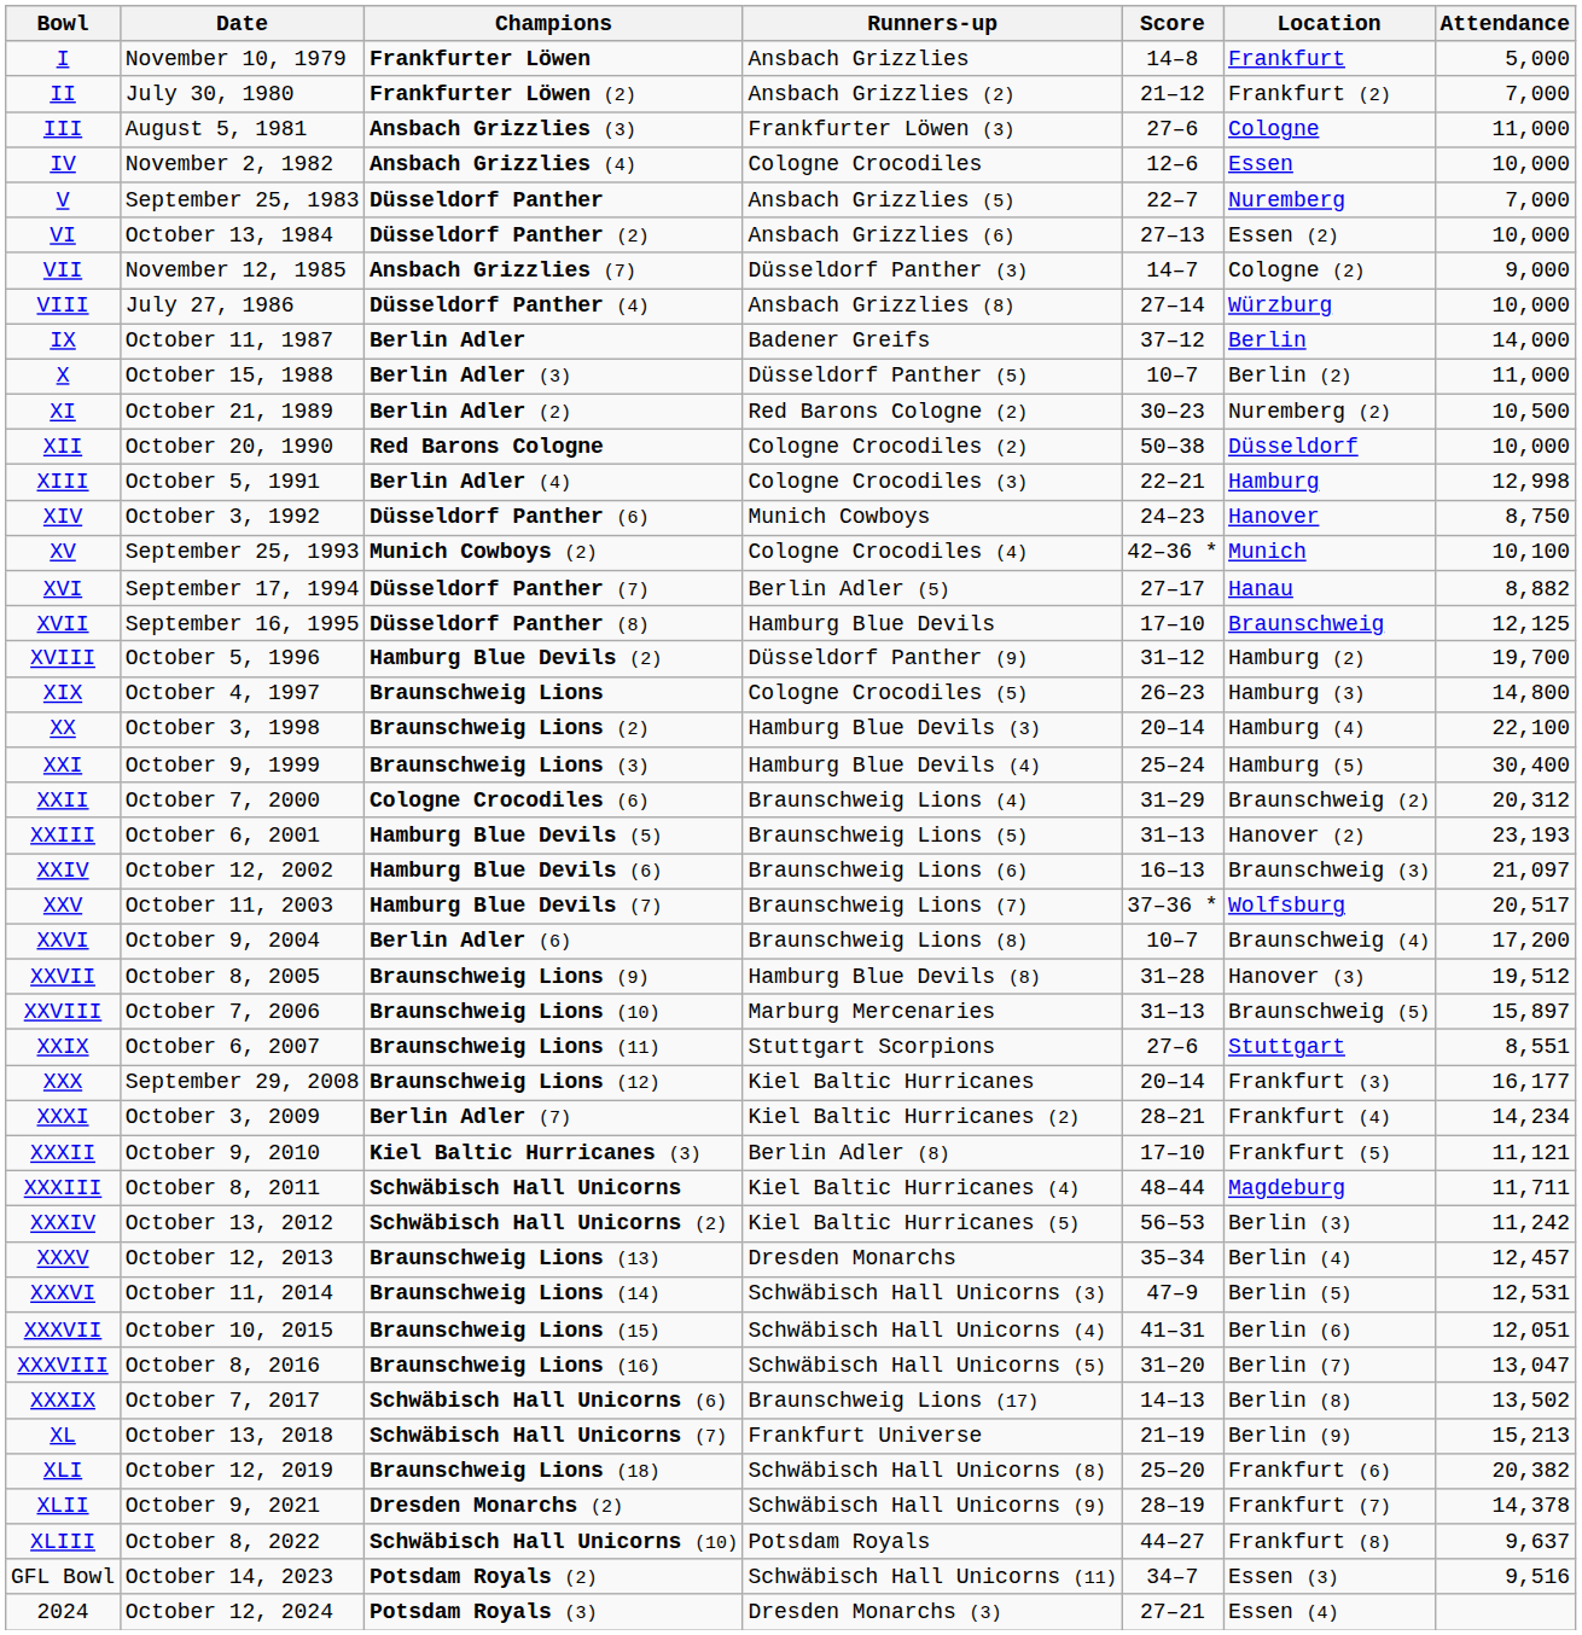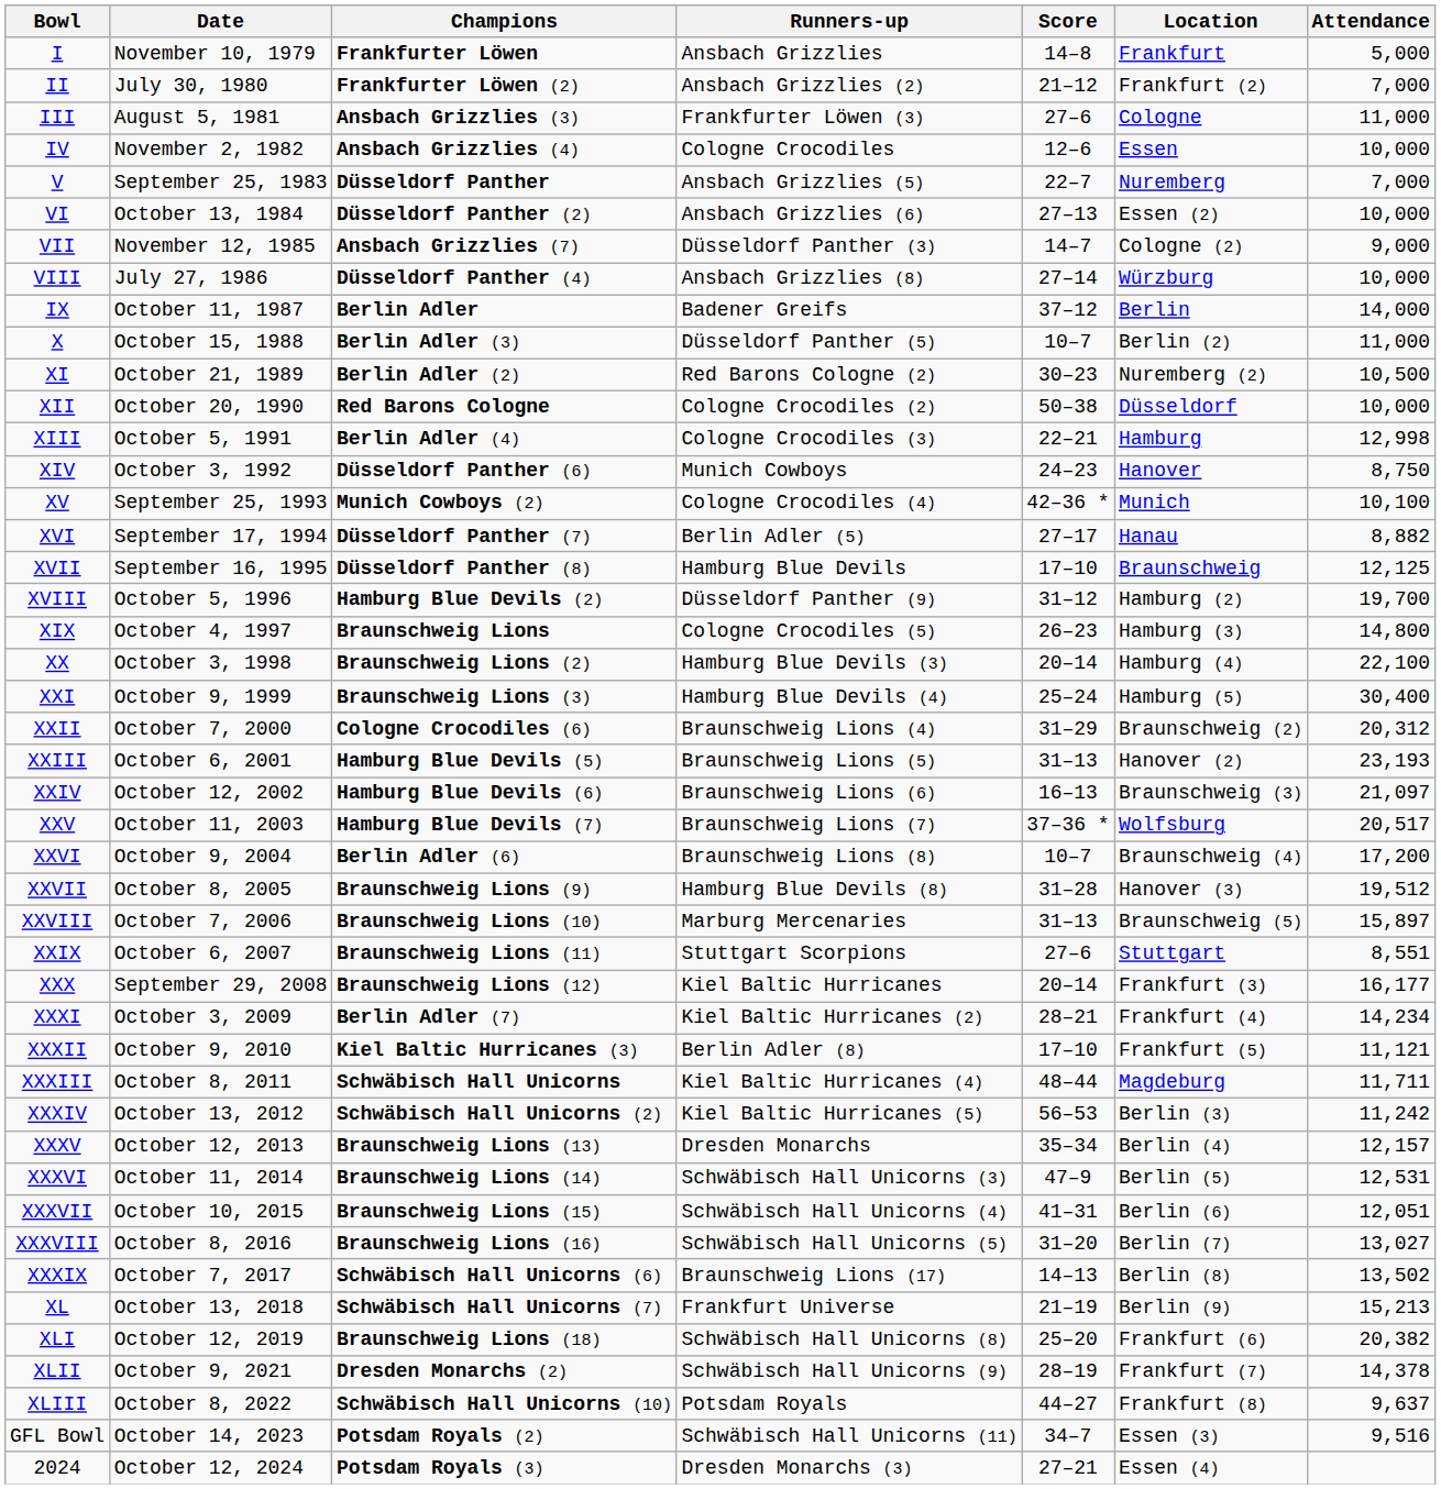 <table class="wikitable sortable">
 <tr style="background:silver">
 <th class="unsortable">Bowl</th>
 <th class="unsortable">Date</th>
 <th>Champions</th>
 <th>Runners-up</th>
 <th>Score</th>
 <th>Location</th>
 <th>Attendance</th>
 </tr>
 <tr>
 <td style="text-align:center;"><a href='#'>I</a></td>
 <td>November 10, 1979</td>
 <td><strong>Frankfurter Löwen</strong></td>
 <td>Ansbach Grizzlies</td>
 <td style="text-align:center;">14–8</td>
 <td><a href='#'>Frankfurt</a></td>
 <td style="text-align:right;">5,000</td>
 </tr>
 <tr>
 <td style="text-align:center;"><a href='#'>II</a></td>
 <td>July 30, 1980</td>
 <td><strong>Frankfurter Löwen</strong> <small>(2)</small></td>
 <td>Ansbach Grizzlies <small>(2)</small></td>
 <td style="text-align:center;">21–12</td>
 <td>Frankfurt <small>(2)</small></td>
 <td style="text-align:right;">7,000</td>
 </tr>
 <tr>
 <td style="text-align:center;"><a href='#'>III</a></td>
 <td>August 5, 1981</td>
 <td><strong>Ansbach Grizzlies</strong> <small>(3)</small></td>
 <td>Frankfurter Löwen <small>(3)</small></td>
 <td style="text-align:center;">27–6</td>
 <td><a href='#'>Cologne</a></td>
 <td style="text-align:right;">11,000</td>
 </tr>
 <tr>
 <td style="text-align:center;"><a href='#'>IV</a></td>
 <td>November 2, 1982</td>
 <td><strong>Ansbach Grizzlies</strong> <small>(4)</small></td>
 <td>Cologne Crocodiles</td>
 <td style="text-align:center;">12–6</td>
 <td><a href='#'>Essen</a></td>
 <td style="text-align:right;">10,000</td>
 </tr>
 <tr>
 <td style="text-align:center;"><a href='#'>V</a></td>
 <td>September 25, 1983</td>
 <td><strong>Düsseldorf Panther</strong></td>
 <td>Ansbach Grizzlies <small>(5)</small></td>
 <td style="text-align:center;">22–7</td>
 <td><a href='#'>Nuremberg</a></td>
 <td style="text-align:right;">7,000</td>
 </tr>
 <tr>
 <td style="text-align:center;"><a href='#'>VI</a></td>
 <td>October 13, 1984</td>
 <td><strong>Düsseldorf Panther</strong> <small>(2)</small></td>
 <td>Ansbach Grizzlies <small>(6)</small></td>
 <td style="text-align:center;">27–13</td>
 <td>Essen <small>(2)</small></td>
 <td style="text-align:right;">10,000</td>
 </tr>
 <tr>
 <td style="text-align:center;"><a href='#'>VII</a></td>
 <td>November 12, 1985</td>
 <td><strong>Ansbach Grizzlies</strong> <small>(7)</small></td>
 <td>Düsseldorf Panther <small>(3)</small></td>
 <td style="text-align:center;">14–7</td>
 <td>Cologne <small>(2)</small></td>
 <td style="text-align:right;">9,000</td>
 </tr>
 <tr>
 <td style="text-align:center;"><a href='#'>VIII</a></td>
 <td>July 27, 1986</td>
 <td><strong>Düsseldorf Panther</strong> <small>(4)</small></td>
 <td>Ansbach Grizzlies <small>(8)</small></td>
 <td style="text-align:center;">27–14</td>
 <td><a href='#'>Würzburg</a></td>
 <td style="text-align:right;">10,000</td>
 </tr>
 <tr>
 <td style="text-align:center;"><a href='#'>IX</a></td>
 <td>October 11, 1987</td>
 <td><strong>Berlin Adler</strong></td>
 <td>Badener Greifs</td>
 <td style="text-align:center;">37–12</td>
 <td><a href='#'>Berlin</a></td>
 <td style="text-align:right;">14,000</td>
 </tr>
 <tr>
 <td style="text-align:center;"><a href='#'>X</a></td>
 <td>October 15, 1988</td>
 <td><strong>Berlin Adler</strong> <small>(3)</small></td>
 <td>Düsseldorf Panther <small>(5)</small></td>
 <td style="text-align:center">10–7</td>
 <td>Berlin <small>(2)</small></td>
 <td style="text-align:right;">11,000</td>
 </tr>
 <tr>
 <td style="text-align:center;"><a href='#'>XI</a></td>
 <td>October 21, 1989</td>
 <td><strong>Berlin Adler</strong> <small>(2)</small></td>
 <td>Red Barons Cologne <small>(2)</small></td>
 <td style="text-align:center;">30–23</td>
 <td>Nuremberg <small>(2)</small></td>
 <td style="text-align:right;">10,500</td>
 </tr>
 <tr>
 <td style="text-align:center;"><a href='#'>XII</a></td>
 <td>October 20, 1990</td>
 <td><strong>Red Barons Cologne</strong></td>
 <td>Cologne Crocodiles <small>(2)</small></td>
 <td style="text-align:center;">50–38</td>
 <td><a href='#'>Düsseldorf</a></td>
 <td style="text-align:right;">10,000</td>
 </tr>
 <tr>
 <td style="text-align:center;"><a href='#'>XIII</a></td>
 <td>October 5, 1991</td>
 <td><strong>Berlin Adler</strong> <small>(4)</small></td>
 <td>Cologne Crocodiles <small>(3)</small></td>
 <td style="text-align:center;">22–21</td>
 <td><a href='#'>Hamburg</a></td>
 <td style="text-align:right;">12,998</td>
 </tr>
 <tr>
 <td style="text-align:center;"><a href='#'>XIV</a></td>
 <td>October 3, 1992</td>
 <td><strong>Düsseldorf Panther</strong> <small>(6)</small></td>
 <td>Munich Cowboys</td>
 <td style="text-align:center;">24–23</td>
 <td><a href='#'>Hanover</a></td>
 <td style="text-align:right;">8,750</td>
 </tr>
 <tr>
 <td style="text-align:center;"><a href='#'>XV</a></td>
 <td>September 25, 1993</td>
 <td><strong>Munich Cowboys</strong> <small>(2)</small></td>
 <td>Cologne Crocodiles <small>(4)</small></td>
 <td style="text-align:center;">42–36 *</td>
 <td><a href='#'>Munich</a></td>
 <td style="text-align:right;">10,100</td>
 </tr>
 <tr>
 <td style="text-align:center;"><a href='#'>XVI</a></td>
 <td>September 17, 1994</td>
 <td><strong>Düsseldorf Panther</strong> <small>(7)</small></td>
 <td>Berlin Adler <small>(5)</small></td>
 <td style="text-align:center;">27–17</td>
 <td><a href='#'>Hanau</a></td>
 <td style="text-align:right;">8,882</td>
 </tr>
 <tr>
 <td style="text-align:center;"><a href='#'>XVII</a></td>
 <td>September 16, 1995</td>
 <td><strong>Düsseldorf Panther</strong> <small>(8)</small></td>
 <td>Hamburg Blue Devils</td>
 <td style="text-align:center;">17–10</td>
 <td><a href='#'>Braunschweig</a></td>
 <td style="text-align:right;">12,125</td>
 </tr>
 <tr>
 <td style="text-align:center;"><a href='#'>XVIII</a></td>
 <td>October 5, 1996</td>
 <td><strong>Hamburg Blue Devils</strong> <small>(2)</small></td>
 <td>Düsseldorf Panther <small>(9)</small></td>
 <td style="text-align:center;">31–12</td>
 <td>Hamburg <small>(2)</small></td>
 <td style="text-align:right;">19,700</td>
 </tr>
 <tr>
 <td style="text-align:center;"><a href='#'>XIX</a></td>
 <td>October 4, 1997</td>
 <td><strong>Braunschweig Lions</strong></td>
 <td>Cologne Crocodiles <small>(5)</small></td>
 <td style="text-align:center;">26–23</td>
 <td>Hamburg <small>(3)</small></td>
 <td style="text-align:right;">14,800</td>
 </tr>
 <tr>
 <td style="text-align:center;"><a href='#'>XX</a></td>
 <td>October 3, 1998</td>
 <td><strong>Braunschweig Lions</strong> <small>(2)</small></td>
 <td>Hamburg Blue Devils <small>(3)</small></td>
 <td style="text-align:center;">20–14</td>
 <td>Hamburg <small>(4)</small></td>
 <td style="text-align:right;">22,100</td>
 </tr>
 <tr>
 <td style="text-align:center;"><a href='#'>XXI</a></td>
 <td>October 9, 1999</td>
 <td><strong>Braunschweig Lions</strong> <small>(3)</small></td>
 <td>Hamburg Blue Devils <small>(4)</small></td>
 <td style="text-align:center;">25–24</td>
 <td>Hamburg <small>(5)</small></td>
 <td style="text-align:right;">30,400</td>
 </tr>
 <tr>
 <td style="text-align:center;"><a href='#'>XXII</a></td>
 <td>October 7, 2000</td>
 <td><strong>Cologne Crocodiles</strong> <small>(6)</small></td>
 <td>Braunschweig Lions <small>(4)</small></td>
 <td style="text-align:center;">31–29</td>
 <td>Braunschweig <small>(2)</small></td>
 <td style="text-align:right;">20,312</td>
 </tr>
 <tr>
 <td style="text-align:center;"><a href='#'>XXIII</a></td>
 <td>October 6, 2001</td>
 <td><strong>Hamburg Blue Devils</strong> <small>(5)</small></td>
 <td>Braunschweig Lions <small>(5)</small></td>
 <td style="text-align:center;">31–13</td>
 <td>Hanover <small>(2)</small></td>
 <td style="text-align:right;">23,193</td>
 </tr>
 <tr>
 <td style="text-align:center;"><a href='#'>XXIV</a></td>
 <td>October 12, 2002</td>
 <td><strong>Hamburg Blue Devils</strong> <small>(6)</small></td>
 <td>Braunschweig Lions <small>(6)</small></td>
 <td style="text-align:center;">16–13</td>
 <td>Braunschweig <small>(3)</small></td>
 <td style="text-align:right;">21,097</td>
 </tr>
 <tr>
 <td style="text-align:center;"><a href='#'>XXV</a></td>
 <td>October 11, 2003</td>
 <td><strong>Hamburg Blue Devils</strong> <small>(7)</small></td>
 <td>Braunschweig Lions <small>(7)</small></td>
 <td style="text-align:center;">37–36 *</td>
 <td><a href='#'>Wolfsburg</a></td>
 <td style="text-align:right;">20,517</td>
 </tr>
 <tr>
 <td style="text-align:center;"><a href='#'>XXVI</a></td>
 <td>October 9, 2004</td>
 <td><strong>Berlin Adler</strong> <small>(6)</small></td>
 <td>Braunschweig Lions <small>(8)</small></td>
 <td style="text-align:center;">10–7</td>
 <td>Braunschweig <small>(4)</small></td>
 <td style="text-align:right;">17,200</td>
 </tr>
 <tr>
 <td style="text-align:center;"><a href='#'>XXVII</a></td>
 <td>October 8, 2005</td>
 <td><strong>Braunschweig Lions</strong> <small>(9)</small></td>
 <td>Hamburg Blue Devils <small>(8)</small></td>
 <td style="text-align:center;">31–28</td>
 <td>Hanover <small>(3)</small></td>
 <td style="text-align:right;">19,512</td>
 </tr>
 <tr>
 <td style="text-align:center;"><a href='#'>XXVIII</a></td>
 <td>October 7, 2006</td>
 <td><strong>Braunschweig Lions</strong> <small>(10)</small></td>
 <td>Marburg Mercenaries</td>
 <td style="text-align:center;">31–13</td>
 <td>Braunschweig <small>(5)</small></td>
 <td style="text-align:right;">15,897</td>
 </tr>
 <tr>
 <td style="text-align:center;"><a href='#'>XXIX</a></td>
 <td>October 6, 2007</td>
 <td><strong>Braunschweig Lions</strong> <small>(11)</small></td>
 <td>Stuttgart Scorpions</td>
 <td style="text-align:center;">27–6</td>
 <td><a href='#'>Stuttgart</a></td>
 <td style="text-align:right;">8,551</td>
 </tr>
 <tr>
 <td style="text-align:center;"><a href='#'>XXX</a></td>
 <td>September 29, 2008</td>
 <td><strong>Braunschweig Lions</strong> <small>(12)</small></td>
 <td>Kiel Baltic Hurricanes</td>
 <td style="text-align:center;">20–14</td>
 <td>Frankfurt <small>(3)</small></td>
 <td style="text-align:right;">16,177</td>
 </tr>
 <tr>
 <td style="text-align:center;"><a href='#'>XXXI</a></td>
 <td>October 3, 2009</td>
 <td><strong>Berlin Adler</strong> <small>(7)</small></td>
 <td>Kiel Baltic Hurricanes <small>(2)</small></td>
 <td style="text-align:center;">28–21</td>
 <td>Frankfurt <small>(4)</small></td>
 <td style="text-align:right;">14,234</td>
 </tr>
 <tr>
 <td style="text-align:center;"><a href='#'>XXXII</a></td>
 <td>October 9, 2010</td>
 <td><strong>Kiel Baltic Hurricanes</strong> <small>(3)</small></td>
 <td>Berlin Adler <small>(8)</small></td>
 <td style="text-align:center;">17–10</td>
 <td>Frankfurt <small>(5)</small></td>
 <td style="text-align:right;">11,121</td>
 </tr>
 <tr>
 <td style="text-align:center;"><a href='#'>XXXIII</a></td>
 <td>October 8, 2011</td>
 <td><strong>Schwäbisch Hall Unicorns</strong></td>
 <td>Kiel Baltic Hurricanes <small>(4)</small></td>
 <td style="text-align:center;">48–44</td>
 <td><a href='#'>Magdeburg</a></td>
 <td style="text-align:right;">11,711</td>
 </tr>
 <tr>
 <td style="text-align:center;"><a href='#'>XXXIV</a></td>
 <td>October 13, 2012</td>
 <td><strong>Schwäbisch Hall Unicorns</strong> <small>(2)</small></td>
 <td>Kiel Baltic Hurricanes <small>(5)</small></td>
 <td style="text-align:center;">56–53</td>
 <td>Berlin <small>(3)</small></td>
 <td style="text-align:right;">11,242</td>
 </tr>
 <tr>
 <td style="text-align:center;"><a href='#'>XXXV</a></td>
 <td>October 12, 2013</td>
 <td><strong>Braunschweig Lions</strong> <small>(13)</small></td>
 <td>Dresden Monarchs</td>
 <td style="text-align:center;">35–34</td>
 <td>Berlin <small>(4)</small></td>
-<td style="text-align:right;">12,457</td>
+<td style="text-align:right;">12,157</td>
 </tr>
 <tr>
 <td style="text-align:center;"><a href='#'>XXXVI</a></td>
 <td>October 11, 2014</td>
 <td><strong>Braunschweig Lions</strong> <small>(14)</small></td>
 <td>Schwäbisch Hall Unicorns <small>(3)</small></td>
 <td style="text-align:center;">47–9</td>
 <td>Berlin <small>(5)</small></td>
 <td style="text-align:right;">12,531</td>
 </tr>
 <tr>
 <td style="text-align:center;"><a href='#'>XXXVII</a></td>
 <td>October 10, 2015</td>
 <td><strong>Braunschweig Lions</strong> <small>(15)</small></td>
 <td>Schwäbisch Hall Unicorns <small>(4)</small></td>
 <td style="text-align:center;">41–31</td>
 <td>Berlin <small>(6)</small></td>
 <td style="text-align:right;">12,051</td>
 </tr>
 <tr>
 <td style="text-align:center;"><a href='#'>XXXVIII</a></td>
 <td>October 8, 2016</td>
 <td><strong>Braunschweig Lions</strong> <small>(16)</small></td>
 <td>Schwäbisch Hall Unicorns <small>(5)</small></td>
 <td style="text-align:center;">31–20</td>
 <td>Berlin <small>(7)</small></td>
-<td style="text-align:right;">13,047</td>
+<td style="text-align:right;">13,027</td>
 </tr>
 <tr>
 <td style="text-align:center;"><a href='#'>XXXIX</a></td>
 <td>October 7, 2017</td>
 <td><strong>Schwäbisch Hall Unicorns</strong> <small>(6)</small></td>
 <td>Braunschweig Lions <small>(17)</small></td>
 <td style="text-align:center;">14–13</td>
 <td>Berlin <small>(8)</small></td>
 <td style="text-align:right;">13,502</td>
 </tr>
 <tr>
 <td style="text-align:center;"><a href='#'>XL</a></td>
 <td>October 13, 2018</td>
 <td><strong>Schwäbisch Hall Unicorns</strong> <small>(7)</small></td>
 <td>Frankfurt Universe</td>
 <td style="text-align:center;">21–19</td>
 <td>Berlin <small>(9)</small></td>
 <td style="text-align:right;">15,213</td>
 </tr>
 <tr>
 <td style="text-align:center"><a href='#'>XLI</a></td>
 <td>October 12, 2019</td>
 <td><strong>Braunschweig Lions</strong> <small>(18)</small></td>
 <td>Schwäbisch Hall Unicorns <small>(8)</small></td>
 <td style="text-align:center;">25–20</td>
 <td>Frankfurt <small>(6)</small></td>
 <td style="text-align:right">20,382</td>
 </tr>
 <tr>
 <td style="text-align:center"><a href='#'>XLII</a></td>
 <td>October 9, 2021</td>
 <td><strong>Dresden Monarchs</strong> <small>(2)</small></td>
 <td>Schwäbisch Hall Unicorns <small>(9)</small></td>
 <td style="text-align:center">28–19</td>
 <td>Frankfurt <small>(7)</small></td>
 <td style="text-align:right">14,378</td>
 </tr>
 <tr>
 <td style="text-align:center"><a href='#'>XLIII</a></td>
 <td>October 8, 2022</td>
 <td><strong>Schwäbisch Hall Unicorns</strong> <small>(10)</small></td>
 <td>Potsdam Royals</td>
 <td style="text-align:center">44–27</td>
 <td>Frankfurt <small>(8)</small></td>
 <td style="text-align:right">9,637</td>
 </tr>
 <tr>
 <td style="text-align:center">GFL Bowl</td>
 <td>October 14, 2023</td>
 <td><strong>Potsdam Royals</strong> <small>(2)</small></td>
 <td>Schwäbisch Hall Unicorns <small>(11)</small></td>
 <td style="text-align:center">34–7</td>
 <td>Essen <small>(3)</small></td>
 <td style="text-align:right">9,516</td>
 </tr>
 <tr>
 <td style="text-align:center">2024</td>
 <td>October 12, 2024</td>
 <td><strong>Potsdam Royals</strong> <small>(3)</small></td>
 <td>Dresden Monarchs <small>(3)</small></td>
 <td style="text-align:center">27–21</td>
 <td>Essen <small>(4)</small></td>
 <td style="text-align:right"></td>
 </tr>
 </table>
